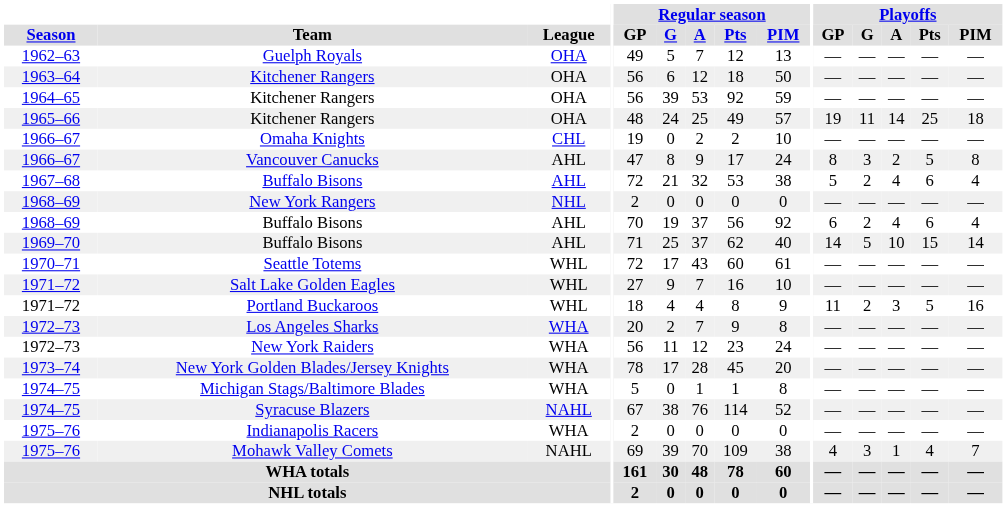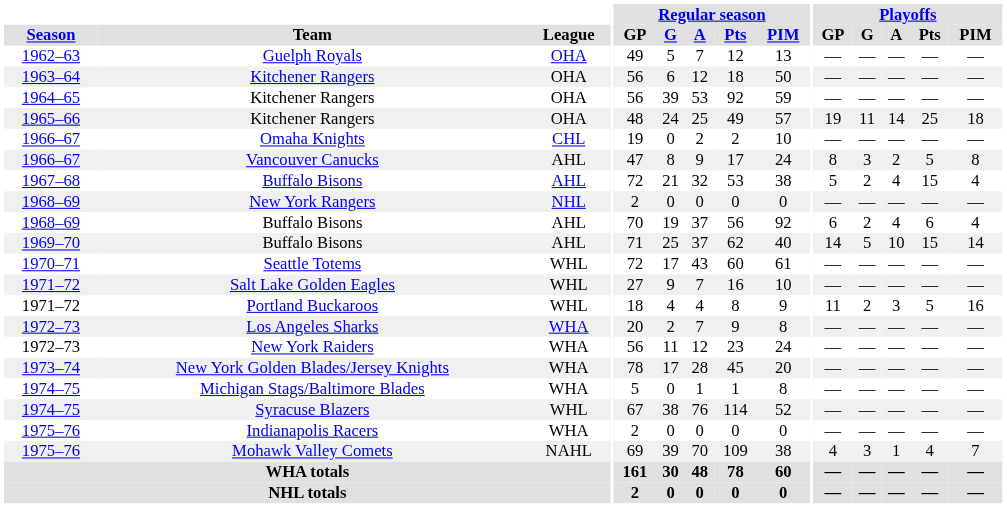 <table border="0" cellpadding="1" cellspacing="0" style="text-align:center; width:60em">
 <tr bgcolor="#e0e0e0">
 <th colspan="3" bgcolor="#ffffff"></th>
 <th rowspan="100" bgcolor="#ffffff"></th>
 <th colspan="5"><a href='#'>Regular season</a></th>
 <th rowspan="100" bgcolor="#ffffff"></th>
 <th colspan="5"><a href='#'>Playoffs</a></th>
 </tr>
 <tr bgcolor="#e0e0e0">
 <th><a href='#'>Season</a></th>
 <th>Team</th>
 <th>League</th>
 <th>GP</th>
 <th><a href='#'>G</a></th>
 <th><a href='#'>A</a></th>
 <th><a href='#'>Pts</a></th>
 <th><a href='#'>PIM</a></th>
 <th>GP</th>
 <th>G</th>
 <th>A</th>
 <th>Pts</th>
 <th>PIM</th>
 </tr>
 <tr>
 <td><a href='#'>1962–63</a></td>
 <td><a href='#'>Guelph Royals</a></td>
 <td><a href='#'>OHA</a></td>
 <td>49</td>
 <td>5</td>
 <td>7</td>
 <td>12</td>
 <td>13</td>
 <td>—</td>
 <td>—</td>
 <td>—</td>
 <td>—</td>
 <td>—</td>
 </tr>
 <tr bgcolor="#f0f0f0">
 <td><a href='#'>1963–64</a></td>
 <td><a href='#'>Kitchener Rangers</a></td>
 <td>OHA</td>
 <td>56</td>
 <td>6</td>
 <td>12</td>
 <td>18</td>
 <td>50</td>
 <td>—</td>
 <td>—</td>
 <td>—</td>
 <td>—</td>
 <td>—</td>
 </tr>
 <tr>
 <td><a href='#'>1964–65</a></td>
 <td>Kitchener Rangers</td>
 <td>OHA</td>
 <td>56</td>
 <td>39</td>
 <td>53</td>
 <td>92</td>
 <td>59</td>
 <td>—</td>
 <td>—</td>
 <td>—</td>
 <td>—</td>
 <td>—</td>
 </tr>
 <tr bgcolor="#f0f0f0">
 <td><a href='#'>1965–66</a></td>
 <td>Kitchener Rangers</td>
 <td>OHA</td>
 <td>48</td>
 <td>24</td>
 <td>25</td>
 <td>49</td>
 <td>57</td>
 <td>19</td>
 <td>11</td>
 <td>14</td>
 <td>25</td>
 <td>18</td>
 </tr>
 <tr>
 <td><a href='#'>1966–67</a></td>
 <td><a href='#'>Omaha Knights</a></td>
 <td><a href='#'>CHL</a></td>
 <td>19</td>
 <td>0</td>
 <td>2</td>
 <td>2</td>
 <td>10</td>
 <td>—</td>
 <td>—</td>
 <td>—</td>
 <td>—</td>
 <td>—</td>
 </tr>
 <tr bgcolor="#f0f0f0">
 <td><a href='#'>1966–67</a></td>
 <td><a href='#'>Vancouver Canucks</a></td>
 <td>AHL</td>
 <td>47</td>
 <td>8</td>
 <td>9</td>
 <td>17</td>
 <td>24</td>
 <td>8</td>
 <td>3</td>
 <td>2</td>
 <td>5</td>
 <td>8</td>
 </tr>
 <tr>
 <td><a href='#'>1967–68</a></td>
 <td><a href='#'>Buffalo Bisons</a></td>
 <td><a href='#'>AHL</a></td>
 <td>72</td>
 <td>21</td>
 <td>32</td>
 <td>53</td>
 <td>38</td>
 <td>5</td>
 <td>2</td>
 <td>4</td>
-<td>6</td>
+<td>15</td>
 <td>4</td>
 </tr>
 <tr bgcolor="#f0f0f0">
 <td><a href='#'>1968–69</a></td>
 <td><a href='#'>New York Rangers</a></td>
 <td><a href='#'>NHL</a></td>
 <td>2</td>
 <td>0</td>
 <td>0</td>
 <td>0</td>
 <td>0</td>
 <td>—</td>
 <td>—</td>
 <td>—</td>
 <td>—</td>
 <td>—</td>
 </tr>
 <tr>
 <td><a href='#'>1968–69</a></td>
 <td>Buffalo Bisons</td>
 <td>AHL</td>
 <td>70</td>
 <td>19</td>
 <td>37</td>
 <td>56</td>
 <td>92</td>
 <td>6</td>
 <td>2</td>
 <td>4</td>
 <td>6</td>
 <td>4</td>
 </tr>
 <tr bgcolor="#f0f0f0">
 <td><a href='#'>1969–70</a></td>
 <td>Buffalo Bisons</td>
 <td>AHL</td>
 <td>71</td>
 <td>25</td>
 <td>37</td>
 <td>62</td>
 <td>40</td>
 <td>14</td>
 <td>5</td>
 <td>10</td>
 <td>15</td>
 <td>14</td>
 </tr>
 <tr>
 <td><a href='#'>1970–71</a></td>
 <td><a href='#'>Seattle Totems</a></td>
 <td>WHL</td>
 <td>72</td>
 <td>17</td>
 <td>43</td>
 <td>60</td>
 <td>61</td>
 <td>—</td>
 <td>—</td>
 <td>—</td>
 <td>—</td>
 <td>—</td>
 </tr>
 <tr bgcolor="#f0f0f0">
 <td><a href='#'>1971–72</a></td>
 <td><a href='#'>Salt Lake Golden Eagles</a></td>
 <td>WHL</td>
 <td>27</td>
 <td>9</td>
 <td>7</td>
 <td>16</td>
 <td>10</td>
 <td>—</td>
 <td>—</td>
 <td>—</td>
 <td>—</td>
 <td>—</td>
 </tr>
 <tr>
 <td>1971–72</td>
 <td><a href='#'>Portland Buckaroos</a></td>
 <td>WHL</td>
 <td>18</td>
 <td>4</td>
 <td>4</td>
 <td>8</td>
 <td>9</td>
 <td>11</td>
 <td>2</td>
 <td>3</td>
 <td>5</td>
 <td>16</td>
 </tr>
 <tr bgcolor="#f0f0f0">
 <td><a href='#'>1972–73</a></td>
 <td><a href='#'>Los Angeles Sharks</a></td>
 <td><a href='#'>WHA</a></td>
 <td>20</td>
 <td>2</td>
 <td>7</td>
 <td>9</td>
 <td>8</td>
 <td>—</td>
 <td>—</td>
 <td>—</td>
 <td>—</td>
 <td>—</td>
 </tr>
 <tr>
 <td>1972–73</td>
 <td><a href='#'>New York Raiders</a></td>
 <td>WHA</td>
 <td>56</td>
 <td>11</td>
 <td>12</td>
 <td>23</td>
 <td>24</td>
 <td>—</td>
 <td>—</td>
 <td>—</td>
 <td>—</td>
 <td>—</td>
 </tr>
 <tr bgcolor="#f0f0f0">
 <td><a href='#'>1973–74</a></td>
 <td><a href='#'>New York Golden Blades/Jersey Knights</a></td>
 <td>WHA</td>
 <td>78</td>
 <td>17</td>
 <td>28</td>
 <td>45</td>
 <td>20</td>
 <td>—</td>
 <td>—</td>
 <td>—</td>
 <td>—</td>
 <td>—</td>
 </tr>
 <tr>
 <td><a href='#'>1974–75</a></td>
 <td><a href='#'>Michigan Stags/Baltimore Blades</a></td>
 <td>WHA</td>
 <td>5</td>
 <td>0</td>
 <td>1</td>
 <td>1</td>
 <td>8</td>
 <td>—</td>
 <td>—</td>
 <td>—</td>
 <td>—</td>
 <td>—</td>
 </tr>
 <tr bgcolor="#f0f0f0">
 <td><a href='#'>1974–75</a></td>
 <td><a href='#'>Syracuse Blazers</a></td>
-<td><a href='#'>NAHL</a></td>
+<td>WHL</td>
 <td>67</td>
 <td>38</td>
 <td>76</td>
 <td>114</td>
 <td>52</td>
 <td>—</td>
 <td>—</td>
 <td>—</td>
 <td>—</td>
 <td>—</td>
 </tr>
 <tr>
 <td><a href='#'>1975–76</a></td>
 <td><a href='#'>Indianapolis Racers</a></td>
 <td>WHA</td>
 <td>2</td>
 <td>0</td>
 <td>0</td>
 <td>0</td>
 <td>0</td>
 <td>—</td>
 <td>—</td>
 <td>—</td>
 <td>—</td>
 <td>—</td>
 </tr>
 <tr bgcolor="#f0f0f0">
 <td><a href='#'>1975–76</a></td>
 <td><a href='#'>Mohawk Valley Comets</a></td>
 <td>NAHL</td>
 <td>69</td>
 <td>39</td>
 <td>70</td>
 <td>109</td>
 <td>38</td>
 <td>4</td>
 <td>3</td>
 <td>1</td>
 <td>4</td>
 <td>7</td>
 </tr>
 <tr bgcolor="#e0e0e0">
 <th colspan="3">WHA totals</th>
 <th>161</th>
 <th>30</th>
 <th>48</th>
 <th>78</th>
 <th>60</th>
 <th>—</th>
 <th>—</th>
 <th>—</th>
 <th>—</th>
 <th>—</th>
 </tr>
 <tr bgcolor="#e0e0e0">
 <th colspan="3">NHL totals</th>
 <th>2</th>
 <th>0</th>
 <th>0</th>
 <th>0</th>
 <th>0</th>
 <th>—</th>
 <th>—</th>
 <th>—</th>
 <th>—</th>
 <th>—</th>
 </tr>
 </table>
